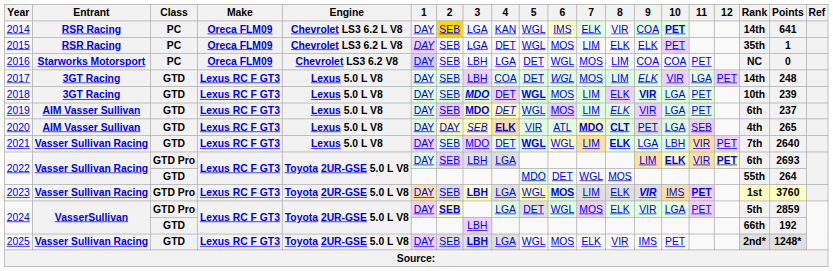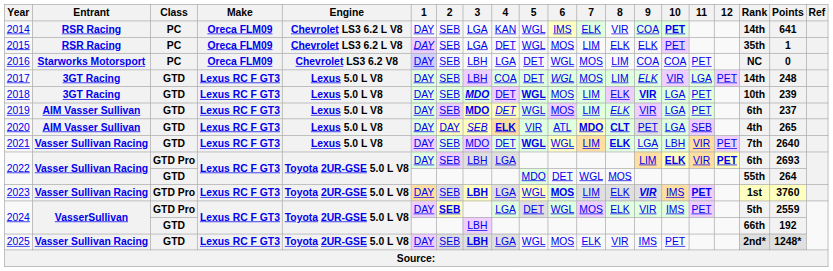 <table class="wikitable" style="text-align:center; font-size:90%">
 <tr>
 <th>Year</th>
 <th>Entrant</th>
 <th>Class</th>
 <th>Make</th>
 <th>Engine</th>
 <th>1</th>
 <th>2</th>
 <th>3</th>
 <th>4</th>
 <th>5</th>
 <th>6</th>
 <th>7</th>
 <th>8</th>
 <th>9</th>
 <th>10</th>
 <th>11</th>
 <th>12</th>
 <th>Rank</th>
 <th>Points</th>
 <th>Ref</th>
 </tr>
 <tr>
 <td><a href='#'>2014</a></td>
 <th><a href='#'>RSR Racing</a></th>
 <th>PC</th>
 <th><a href='#'>Oreca FLM09</a></th>
 <th><a href='#'>Chevrolet</a> LS3 6.2 L V8</th>
 <td><a href='#'>DAY</a></td>
-<td style="background: gold;"><a href='#'>SEB</a></td>
+<td><a href='#'>SEB</a></td>
 <td><a href='#'>LGA</a></td>
 <td><a href='#'>KAN</a></td>
 <td><a href='#'>WGL</a></td>
 <td style="background:#FFFFBF;"><a href='#'>IMS</a><br></td>
 <td style="background:#DFFFDF;"><a href='#'>ELK</a><br></td>
 <td><a href='#'>VIR</a></td>
 <td style="background:#DFFFDF;"><a href='#'>COA</a><br></td>
 <td style="background:#DFFFDF;"><strong><a href='#'>PET</a></strong><br></td>
 <td></td>
 <td></td>
 <th>14th</th>
 <th>641</th>
 <th></th>
 </tr>
 <tr>
 <td><a href='#'>2015</a></td>
 <th><a href='#'>RSR Racing</a></th>
 <th>PC</th>
 <th><a href='#'>Oreca FLM09</a></th>
 <th><a href='#'>Chevrolet</a> LS3 6.2 L V8</th>
 <td style="background:#EFCFFF;"><em><a href='#'>DAY</a></em><br></td>
 <td><a href='#'>SEB</a></td>
 <td><a href='#'>LGA</a></td>
 <td><a href='#'>DET</a></td>
 <td><a href='#'>WGL</a></td>
 <td><a href='#'>MOS</a></td>
 <td><a href='#'>LIM</a></td>
 <td><a href='#'>ELK</a></td>
 <td><a href='#'>ELK</a><br></td>
 <td style="background:#EFCFFF;"><a href='#'>PET</a><br></td>
 <td></td>
 <td></td>
 <th>35th</th>
 <th>1</th>
 <th></th>
 </tr>
 <tr>
 <td><a href='#'>2016</a></td>
 <th><a href='#'>Starworks Motorsport</a></th>
 <th>PC</th>
 <th><a href='#'>Oreca FLM09</a></th>
 <th><a href='#'>Chevrolet</a> LS3 6.2 V8</th>
 <td style="background:#CFCFFF;"><a href='#'>DAY</a><br></td>
 <td><a href='#'>SEB</a><br></td>
 <td><a href='#'>LBH</a><br></td>
 <td><a href='#'>LGA</a><br></td>
 <td><a href='#'>DET</a><br></td>
 <td><a href='#'>WGL</a><br></td>
 <td><a href='#'>MOS</a><br></td>
 <td><a href='#'>LIM</a><br></td>
 <td><a href='#'>COA</a></td>
 <td><a href='#'>COA</a><br></td>
 <td><a href='#'>PET</a><br></td>
 <td></td>
 <th>NC</th>
 <th>0</th>
 <th></th>
 </tr>
 <tr>
 <td><a href='#'>2017</a></td>
 <th><a href='#'>3GT Racing</a></th>
 <th>GTD</th>
 <th><a href='#'>Lexus RC F GT3</a></th>
 <th><a href='#'>Lexus</a> 5.0 L V8</th>
 <td style="background:#DFFFDF;"><a href='#'>DAY</a><br></td>
 <td style="background:#DFFFDF;"><a href='#'>SEB</a><br></td>
 <td style="background:#EFCFFF;"><a href='#'>LBH</a><br></td>
 <td style="background:#DFFFDF;"><a href='#'>COA</a><br></td>
 <td style="background:#DFFFDF;"><a href='#'>DET</a><br></td>
 <td style="background:#DFFFDF;"><em><a href='#'>WGL</a></em><br></td>
 <td style="background:#DFFFDF;"><a href='#'>MOS</a><br></td>
 <td style="background:#DFFFDF;"><a href='#'>LIM</a><br></td>
 <td style="background:#DFFFDF;"><em><a href='#'>ELK</a></em><br></td>
 <td style="background:#EFCFFF;"><a href='#'>VIR</a><br></td>
 <td style="background:#DFFFDF;"><a href='#'>LGA</a><br></td>
 <td style="background:#EFCFFF;"><a href='#'>PET</a><br></td>
 <th>14th</th>
 <th>248</th>
 <th></th>
 </tr>
 <tr>
 <td><a href='#'>2018</a></td>
 <th><a href='#'>3GT Racing</a></th>
 <th>GTD</th>
 <th><a href='#'>Lexus RC F GT3</a></th>
 <th><a href='#'>Lexus</a> 5.0 L V8</th>
 <td style="background:#DFFFDF;"><a href='#'>DAY</a><br></td>
 <td style="background:#DFFFDF;"><a href='#'>SEB</a><br></td>
 <td style="background:#DFFFDF;"><strong><em><a href='#'>MDO</a></em></strong><br></td>
 <td style="background:#EFCFFF;"><a href='#'>DET</a><br></td>
 <td style="background:#DFFFDF;"><strong><a href='#'>WGL</a></strong><br></td>
 <td style="background:#DFFFDF;"><a href='#'>MOS</a><br></td>
 <td style="background:#DFFFDF;"><a href='#'>LIM</a><br></td>
 <td style="background:#EFCFFF;"><a href='#'>ELK</a><br></td>
 <td style="background:#DFFFDF;"><strong><a href='#'>VIR</a></strong><br></td>
 <td style="background:#DFFFDF;"><a href='#'>LGA</a><br></td>
 <td style="background:#DFFFDF;"><a href='#'>PET</a><br></td>
 <td></td>
 <th>10th</th>
 <th>239</th>
 <th></th>
 </tr>
 <tr>
 <td><a href='#'>2019</a></td>
 <th><a href='#'>AIM Vasser Sullivan</a></th>
 <th>GTD</th>
 <th><a href='#'>Lexus RC F GT3</a></th>
 <th><a href='#'>Lexus</a> 5.0 L V8</th>
 <td style="background:#DFFFDF;"><a href='#'>DAY</a><br></td>
 <td style="background:#EFCFFF;"><a href='#'>SEB</a><br></td>
 <td style="background:#FFFFBF;"><strong><a href='#'>MDO</a></strong><br></td>
 <td style="background:#FFFFBF;"><em><a href='#'>DET</a></em><br></td>
 <td style="background:#DFFFDF;"><a href='#'>WGL</a><br></td>
 <td style="background:#EFCFFF;"><a href='#'>MOS</a><br></td>
 <td style="background:#DFFFDF;"><a href='#'>LIM</a><br></td>
 <td style="background:#DFFFDF;"><em><a href='#'>ELK</a></em><br></td>
 <td style="background:#EFCFFF;"><a href='#'>VIR</a><br></td>
 <td style="background:#DFFFDF;"><a href='#'>LGA</a><br></td>
 <td style="background:#DFFFDF;"><a href='#'>PET</a><br></td>
 <td></td>
 <th>6th</th>
 <th>237</th>
 <th></th>
 </tr>
 <tr>
 <td><a href='#'>2020</a></td>
 <th><a href='#'>AIM Vasser Sullivan</a></th>
 <th>GTD</th>
 <th><a href='#'>Lexus RC F GT3</a></th>
 <th><a href='#'>Lexus</a> 5.0 L V8</th>
 <td style="background:#DFFFDF;"><a href='#'>DAY</a><br></td>
 <td style="background:#FFFFBF;"><a href='#'>DAY</a><br></td>
 <td style="background:#FFFFBF;"><em><a href='#'>SEB</a></em><br></td>
 <td style="background:#FFDF9F;"><strong><a href='#'>ELK</a></strong><br></td>
 <td style="background:#DFFFDF;"><a href='#'>VIR</a><br></td>
 <td style="background:#DFFFDF;"><a href='#'>ATL</a><br></td>
 <td style="background:#FFFFBF;"><strong><a href='#'>MDO</a></strong><br></td>
 <td style="background:#DFFFDF;"><strong><a href='#'>CLT</a></strong><br></td>
 <td style="background:#DFDFDF;"><a href='#'>PET</a><br></td>
 <td style="background:#DFFFDF;"><a href='#'>LGA</a><br></td>
 <td style="background:#EFCFFF;"><a href='#'>SEB</a><br></td>
 <td></td>
 <th>4th</th>
 <th>265</th>
 <th></th>
 </tr>
 <tr>
 <td><a href='#'>2021</a></td>
 <th><a href='#'>Vasser Sullivan Racing</a></th>
 <th>GTD</th>
 <th><a href='#'>Lexus RC F GT3</a></th>
 <th><a href='#'>Lexus</a> 5.0 L V8</th>
 <td style="background:#EFCFFF;"><a href='#'>DAY</a><br></td>
 <td style="background:#DFFFDF;"><a href='#'>SEB</a><br></td>
 <td style="background:#EFCFFF;"><a href='#'>MDO</a><br></td>
 <td style="background:#DFFFDF;"><a href='#'>DET</a><br></td>
 <td style="background:#DFFFDF;"><strong><a href='#'>WGL</a></strong><br></td>
 <td style="background:#FFFFBF;"><a href='#'>WGL</a><br></td>
 <td style="background:#FFDF9F;"><a href='#'>LIM</a><br></td>
 <td style="background:#DFFFDF;"><strong><a href='#'>ELK</a></strong><br></td>
 <td style="background:#DFFFDF;"><a href='#'>LGA</a><br></td>
 <td style="background:#DFFFDF;"><a href='#'>LBH</a><br></td>
 <td style="background:#FFDF9F;"><a href='#'>VIR</a><br></td>
 <td style="background:#EFCFFF;"><a href='#'>PET</a><br></td>
 <th>7th</th>
 <th>2640</th>
 <th></th>
 </tr>
 <tr>
 <td rowspan=2><a href='#'>2022</a></td>
 <th rowspan=2><a href='#'>Vasser Sullivan Racing</a></th>
 <th>GTD Pro</th>
 <th rowspan=2><a href='#'>Lexus RC F GT3</a></th>
 <th rowspan=2><a href='#'>Toyota</a> <a href='#'>2UR-GSE</a> 5.0 L V8</th>
 <td style="background:#DFFFDF;"><a href='#'>DAY</a><br></td>
 <td style="background:#EFCFFF;"><a href='#'>SEB</a><br></td>
 <td style="background:#DFDFDF;"><a href='#'>LBH</a><br></td>
 <td style="background:#DFDFDF;"><a href='#'>LGA</a><br></td>
 <td></td>
 <td></td>
 <td></td>
 <td></td>
 <td style="background:#FFDF9F;"><a href='#'>LIM</a><br></td>
 <td style="background:#FFFFBF;"><strong><a href='#'>ELK</a></strong><br></td>
 <td style="background:#FFDF9F;"><a href='#'>VIR</a><br></td>
 <td style="background:#FFFFBF;"><strong><a href='#'>PET</a></strong><br></td>
 <th>6th</th>
 <th>2693</th>
 <th rowspan="2"></th>
 </tr>
 <tr>
 <th>GTD</th>
 <td></td>
 <td></td>
 <td></td>
 <td></td>
 <td style="background:#DFFFDF;"><a href='#'>MDO</a><br></td>
 <td><a href='#'>DET</a></td>
 <td><a href='#'>WGL</a></td>
 <td><a href='#'>MOS</a></td>
 <td></td>
 <td></td>
 <td></td>
 <td></td>
 <th>55th</th>
 <th>264</th>
 </tr>
 <tr>
 <td><a href='#'>2023</a></td>
 <th><a href='#'>Vasser Sullivan Racing</a></th>
 <th>GTD Pro</th>
 <th><a href='#'>Lexus RC F GT3</a></th>
 <th><a href='#'>Toyota</a> <a href='#'>2UR-GSE</a> 5.0 L V8</th>
 <td style="background:#FFDF9F;"><a href='#'>DAY</a><br></td>
 <td style="background:#DFDFDF;"><a href='#'>SEB</a><br></td>
 <td style="background:#FFFFBF;"><strong><a href='#'>LBH</a></strong><br></td>
 <td style="background:#DFDFDF;"><a href='#'>LGA</a><br></td>
 <td style="background:#FFFFBF;"><a href='#'>WGL</a><br></td>
 <td style="background:#DFFFDF;"><strong><a href='#'>MOS</a></strong><br></td>
 <td style="background:#DFDFDF;"><a href='#'>LIM</a><br></td>
 <td style="background:#DFDFDF;"><a href='#'>ELK</a><br></td>
 <td style="background:#DFDFDF;"><strong><em><a href='#'>VIR</a></em></strong><br></td>
 <td style="background:#FFDF9F;"><a href='#'>IMS</a><br></td>
 <td style="background:#EFCFFF;"><strong><a href='#'>PET</a></strong><br></td>
 <td></td>
 <th style="background:#FFFFBF;">1st</th>
 <th style="background:#FFFFBF;">3760</th>
 <th></th>
 </tr>
 <tr>
 <td rowspan=2><a href='#'>2024</a></td>
 <th rowspan=2><a href='#'>VasserSullivan</a></th>
 <th>GTD Pro</th>
 <th rowspan=2><a href='#'>Lexus RC F GT3</a></th>
 <th rowspan=2><a href='#'>Toyota</a> <a href='#'>2UR-GSE</a> 5.0 L V8</th>
 <td style="background:#EFCFFF;"><a href='#'>DAY</a><br></td>
 <td style="background:#FFFFBF;"><strong><a href='#'>SEB</a></strong><br></td>
 <td></td>
 <td style="background:#DFFFDF;"><a href='#'>LGA</a><br></td>
 <td style="background:#DFDFDF;"><a href='#'>DET</a><br></td>
 <td style="background:#DFFFDF;"><a href='#'>WGL</a><br></td>
 <td style="background:#EFCFFF;"><a href='#'>MOS</a><br></td>
 <td style="background:#DFFFDF;"><a href='#'>ELK</a><br></td>
 <td style="background:#DFFFDF;"><a href='#'>VIR</a><br></td>
-<td style="background:#DFFFDF;"><a href='#'>LGA</a><br></td>
+<td style="background:#DFFFDF;"><a href='#'>IMS</a><br></td>
 <td style="background:#EFCFFF;"><a href='#'>PET</a><br></td>
 <td></td>
 <th>5th</th>
-<th>2859</th>
+<th>2559</th>
 </tr>
 <tr>
 <th>GTD</th>
 <td></td>
 <td></td>
 <td style="background:#EFCFFF;"><a href='#'>LBH</a><br></td>
 <td></td>
 <td></td>
 <td></td>
 <td></td>
 <td></td>
 <td></td>
 <td></td>
 <td></td>
 <td></td>
 <th>66th</th>
 <th>192</th>
 </tr>
 <tr>
 <td><a href='#'>2025</a></td>
 <th><a href='#'>Vasser Sullivan Racing</a></th>
 <th>GTD</th>
 <th><a href='#'>Lexus RC F GT3</a></th>
 <th><a href='#'>Toyota</a> <a href='#'>2UR-GSE</a> 5.0 L V8</th>
 <td style="background:#EFCFFF;"><a href='#'>DAY</a><br></td>
 <td style="background:#DFDFDF;"><a href='#'>SEB</a><br></td>
 <td style="background:#DFDFDF;"><strong><a href='#'>LBH</a></strong><br></td>
 <td style="background:#DFDFDF;"><a href='#'>LGA</a><br></td>
 <td style="background:#;"><a href='#'>WGL</a><br></td>
 <td style="background:#;"><a href='#'>MOS</a><br></td>
 <td style="background:#;"><a href='#'>ELK</a><br></td>
 <td style="background:#;"><a href='#'>VIR</a><br></td>
 <td style="background:#;"><a href='#'>IMS</a><br></td>
 <td style="background:#;"><a href='#'>PET</a><br></td>
 <td></td>
 <td></td>
 <th style="background:#DFDFDF;">2nd*</th>
 <th style="background:#DFDFDF;">1248*</th>
 </tr>
 <tr>
 <th colspan="20">Source:</th>
 </tr>
 </table>
